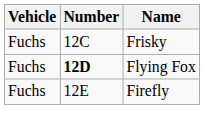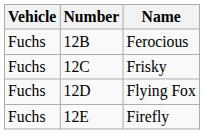 <table class="wikitable">
 <tr>
 <th>Vehicle</th>
 <th>Number</th>
 <th>Name</th>
 </tr>
 <tr>
 <td>Fuchs</td>
+<td>12B</td>
+<td>Ferocious</td>
+</tr>
+<tr>
+<td>Fuchs</td>
 <td>12C</td>
 <td>Frisky</td>
 </tr>
 <tr>
 <td>Fuchs</td>
-<td><strong>12D</strong></td>
+<td>12D</td>
 <td>Flying Fox</td>
 </tr>
 <tr>
 <td>Fuchs</td>
 <td>12E</td>
 <td>Firefly</td>
 </tr>
 </table>
